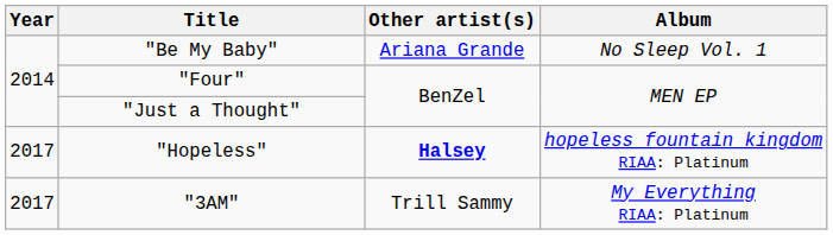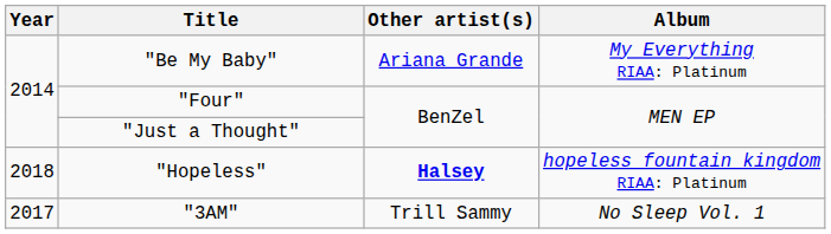 <table class="wikitable plainrowheaders" style="text-align:center;">
 <tr>
 <th scope="col">Year</th>
 <th scope="col" style="width:16em;">Title</th>
 <th scope="col">Other artist(s)</th>
 <th scope="col">Album</th>
 </tr>
 <tr>
 <td rowspan=3>2014</td>
 <td scope="row">"Be My Baby"<br></td>
 <td><a href='#'>Ariana Grande</a></td>
-<td><em>No Sleep Vol. 1</em></td>
+<td><em><a href='#'>My Everything</a></em><br><small><a href='#'>RIAA</a>: Platinum</small></td>
 </tr>
 <tr>
 <td scope="row">"Four"<br></td>
 <td rowspan="2">BenZel</td>
 <td rowspan=2><em>MEN EP</em></td>
 </tr>
 <tr>
 <td scope="row">"Just a Thought"<br></td>
 </tr>
 <tr>
-<td rowspan=1>2017</td>
+<td rowspan=1>2018</td>
 <td scope="row">"Hopeless"<br></td>
 <td><strong><a href='#'>Halsey</a></strong></td>
 <td><em><a href='#'>hopeless fountain kingdom</a></em><br><small><a href='#'>RIAA</a>: Platinum</small></td>
 </tr>
 <tr>
 <td rowspan=1>2017</td>
 <td scope="row">"3AM"<br></td>
 <td>Trill Sammy</td>
-<td><em><a href='#'>My Everything</a></em><br><small><a href='#'>RIAA</a>: Platinum</small></td>
+<td><em>No Sleep Vol. 1</em></td>
 </tr>
 </table>
